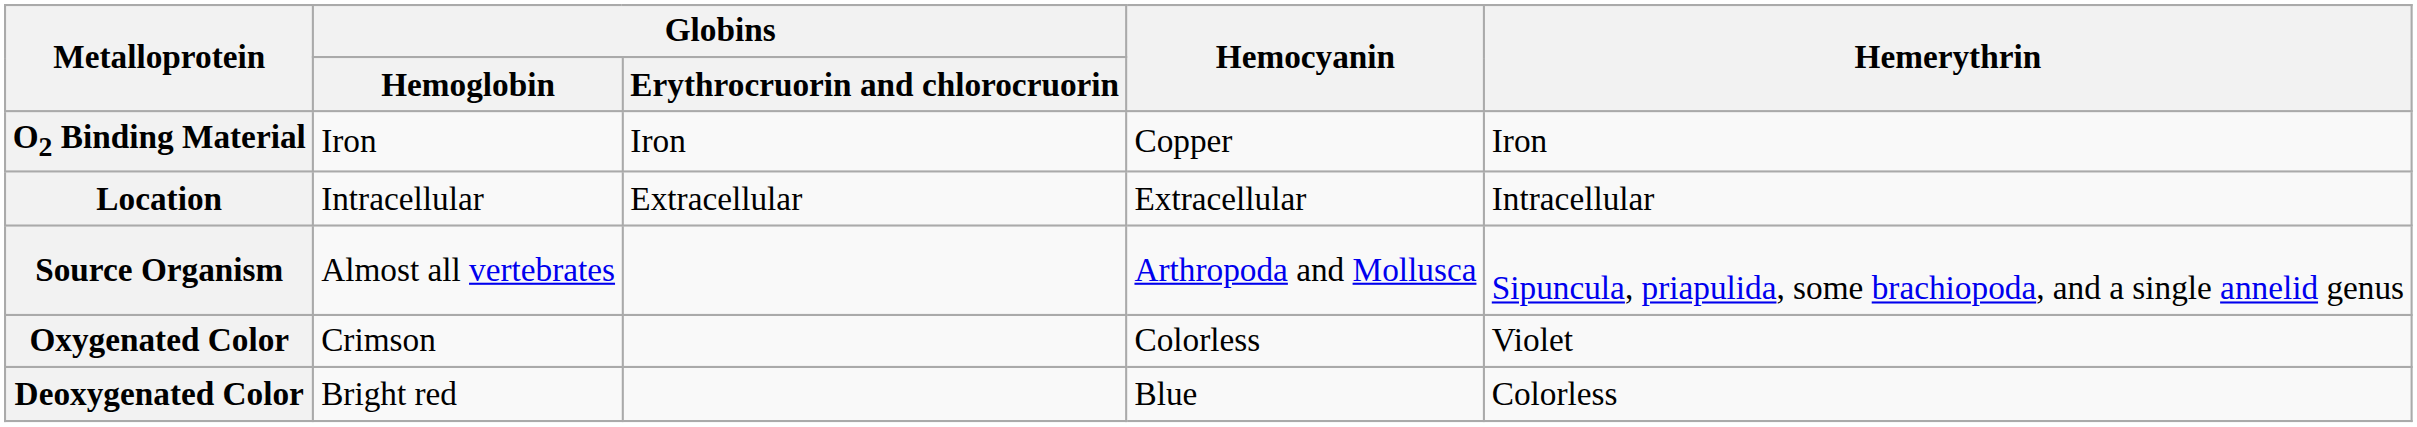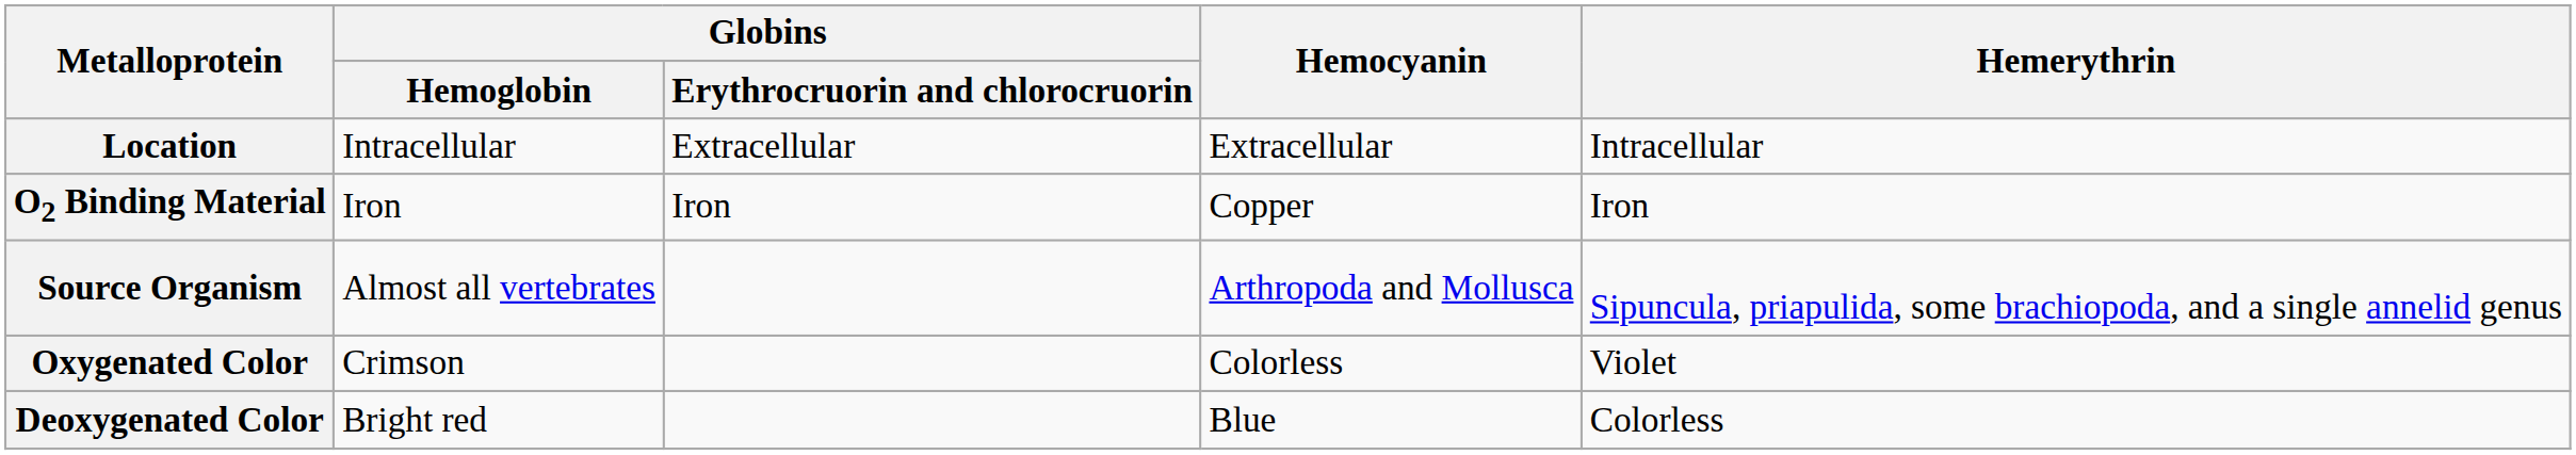 <table class="wikitable">
 <tr>
 <th rowspan="2">Metalloprotein</th>
 <th colspan="2">Globins</th>
 <th rowspan="2">Hemocyanin</th>
 <th rowspan="2">Hemerythrin</th>
 </tr>
 <tr>
 <th>Hemoglobin</th>
 <th>Erythrocruorin and chlorocruorin</th>
 </tr>
 <tr>
+<th scope="row">Location</th>
+<td>Intracellular</td>
+<td>Extracellular</td>
+<td>Extracellular</td>
+<td>Intracellular</td>
+</tr>
+<tr>
 <th scope="row">O<sub>2</sub> Binding Material</th>
 <td>Iron</td>
 <td>Iron</td>
 <td>Copper</td>
 <td>Iron</td>
-</tr>
-<tr>
-<th scope="row">Location</th>
-<td>Intracellular</td>
-<td>Extracellular</td>
-<td>Extracellular</td>
-<td>Intracellular</td>
 </tr>
 <tr>
 <th scope="row">Source Organism</th>
 <td>Almost all <a href='#'>vertebrates</a></td>
 <td></td>
 <td><a href='#'>Arthropoda</a> and <a href='#'>Mollusca</a></td>
 <td><br><a href='#'>Sipuncula</a>, <a href='#'>priapulida</a>, some <a href='#'>brachiopoda</a>, and a single <a href='#'>annelid</a> genus </td>
 </tr>
 <tr>
 <th scope="row">Oxygenated Color</th>
 <td>Crimson</td>
 <td></td>
 <td>Colorless</td>
 <td>Violet</td>
 </tr>
 <tr>
 <th scope="row">Deoxygenated Color</th>
 <td>Bright red</td>
 <td></td>
 <td>Blue</td>
 <td>Colorless</td>
 </tr>
 </table>
